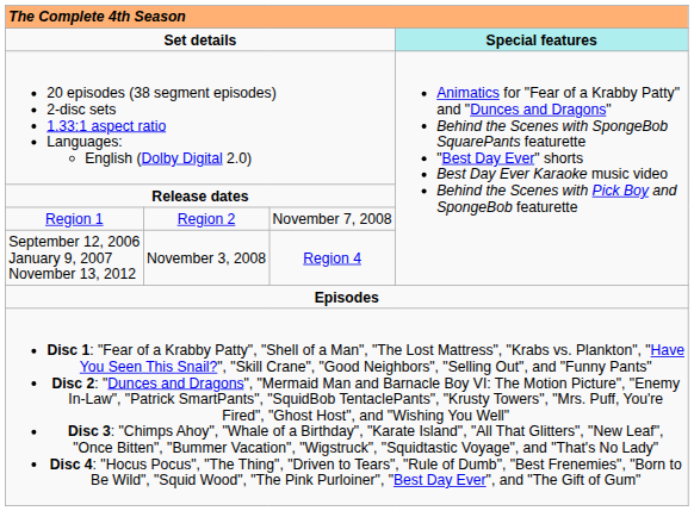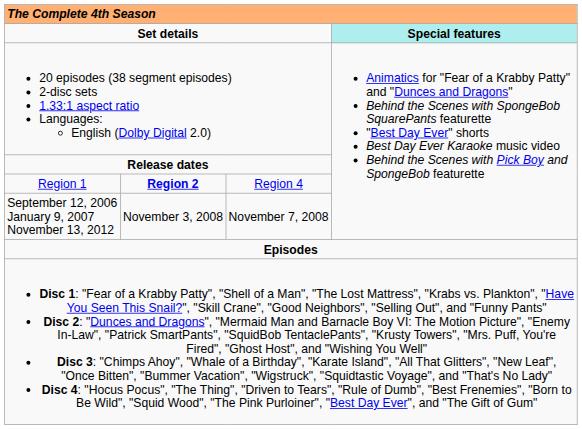 <table class="wikitable" style="font-size: 95%;">
 <tr style="background:#FFB072; color:#000;">
 <td colspan="4"><strong><em>The Complete 4th Season</em></strong></td>
 </tr>
 <tr valign="top">
 <td style="text-align:center; width:400px;" colspan="3"><strong>Set details</strong></td>
 <td style="background: paleturquoise; width:300px; text-align:center;"><strong>Special features</strong></td>
 </tr>
 <tr valign="top">
 <td colspan="3" style="text-align:left; width:400px;"><br><ul><li>20 episodes (38 segment episodes)</li><li>2-disc sets</li><li><a href='#'>1.33:1 aspect ratio</a></li><li>Languages:<ul><li>English (<a href='#'>Dolby Digital</a> 2.0)</li></ul></li></ul></td>
 <td rowspan="4" style="text-align:left; width:300px;"><br><ul><li><a href='#'>Animatics</a> for "Fear of a Krabby Patty" and "<a href='#'>Dunces and Dragons</a>"</li><li><em>Behind the Scenes with SpongeBob SquarePants</em> featurette</li><li>"<a href='#'>Best Day Ever</a>" shorts</li><li><em>Best Day Ever Karaoke</em> music video</li><li><em>Behind the Scenes with <a href='#'>Pick Boy</a> and SpongeBob</em> featurette</li></ul></td>
 </tr>
 <tr>
 <td colspan="3" style="text-align:center;"><strong>Release dates</strong></td>
 </tr>
 <tr>
 <td style="text-align:center;"><a href='#'>Region 1</a></td>
-<td style="text-align:center;"><a href='#'>Region 2</a></td>
-<td>November 7, 2008</td>
+<td style="text-align:center;"><strong><a href='#'>Region 2</a></strong></td>
+<td style="text-align:center;"><a href='#'>Region 4</a></td>
 </tr>
 <tr>
 <td>September 12, 2006<br>January 9, 2007<br>November 13, 2012</td>
 <td>November 3, 2008</td>
-<td style="text-align:center;"><a href='#'>Region 4</a></td>
+<td>November 7, 2008</td>
 </tr>
 <tr>
 <td style="text-align:center; width:400px;" colspan="4"><strong>Episodes</strong></td>
 </tr>
 <tr>
 <td style="text-align:center; width:400px;" colspan="4"><br><ul><li><strong>Disc 1</strong>: "Fear of a Krabby Patty", "Shell of a Man", "The Lost Mattress", "Krabs vs. Plankton", "<a href='#'>Have You Seen This Snail?</a>", "Skill Crane", "Good Neighbors", "Selling Out", and "Funny Pants"</li><li><strong>Disc 2</strong>: "<a href='#'>Dunces and Dragons</a>", "Mermaid Man and Barnacle Boy VI: The Motion Picture", "Enemy In-Law", "Patrick SmartPants", "SquidBob TentaclePants", "Krusty Towers", "Mrs. Puff, You're Fired", "Ghost Host", and "Wishing You Well"</li><li><strong>Disc 3</strong>: "Chimps Ahoy", "Whale of a Birthday", "Karate Island", "All That Glitters", "New Leaf", "Once Bitten", "Bummer Vacation", "Wigstruck", "Squidtastic Voyage", and "That's No Lady"</li><li><strong>Disc 4</strong>: "Hocus Pocus", "The Thing", "Driven to Tears", "Rule of Dumb", "Best Frenemies", "Born to Be Wild", "Squid Wood", "The Pink Purloiner", "<a href='#'>Best Day Ever</a>", and "The Gift of Gum"</li></ul></td>
 </tr>
 </table>
